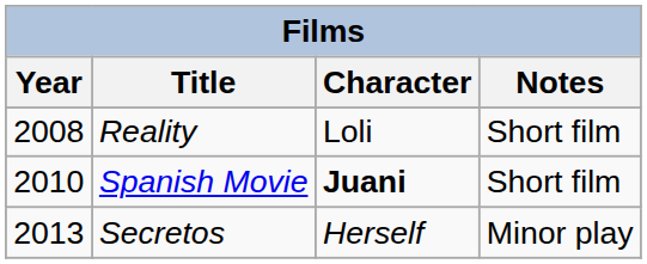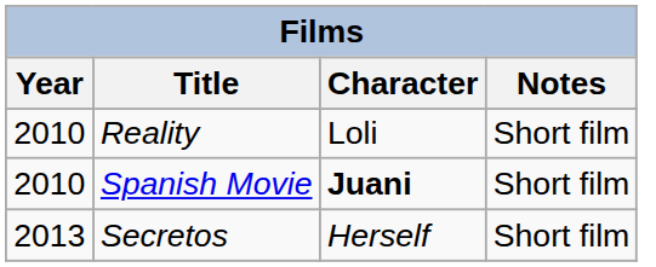 <table class="wikitable" style="font-size: 90%;">
 <tr>
 <th colspan=4 style="background:#B0C4DE;">Films</th>
 </tr>
 <tr>
 <th>Year</th>
 <th>Title</th>
 <th>Character</th>
 <th>Notes</th>
 </tr>
 <tr>
-<td>2008</td>
+<td>2010</td>
 <td><em>Reality</em></td>
 <td>Loli</td>
 <td>Short film</td>
 </tr>
 <tr>
 <td>2010</td>
 <td><em><a href='#'>Spanish Movie</a></em></td>
 <td><strong>Juani</strong></td>
 <td>Short film</td>
 </tr>
 <tr>
 <td>2013</td>
 <td><em>Secretos</em></td>
 <td><em>Herself</em></td>
-<td>Minor play</td>
+<td>Short film</td>
 </tr>
 </table>
